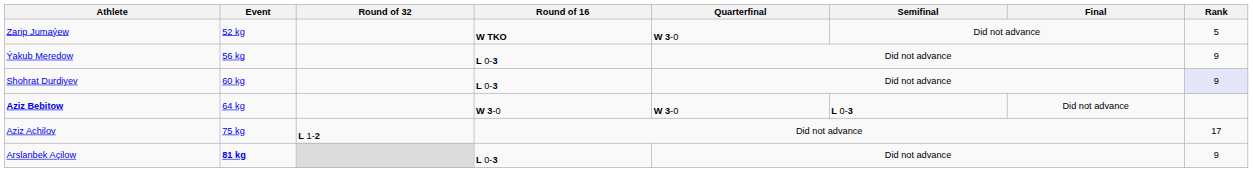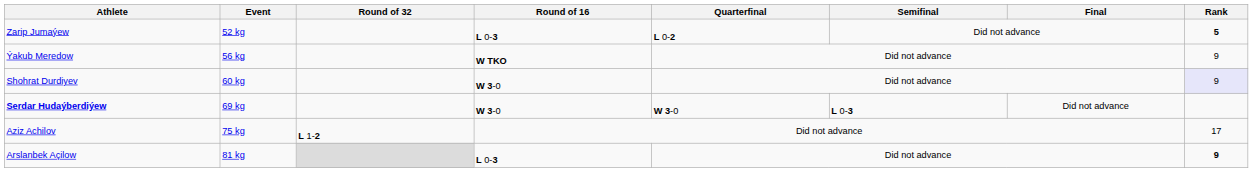 <table class="wikitable" width="98%" style="text-align:left; font-size:90%">
 <tr>
 <th width="17%">Athlete</th>
 <th width="6%">Event</th>
 <th width="14%">Round of 32</th>
 <th width="14%">Round of 16</th>
 <th width="14%">Quarterfinal</th>
 <th width="14%">Semifinal</th>
 <th width="14%">Final</th>
 <th width="5%">Rank</th>
 </tr>
 <tr>
 <td><a href='#'>Zarip Jumaýew</a></td>
 <td><a href='#'>52 kg</a></td>
 <td></td>
-<td> <br><strong>W</strong> <strong>TKO</strong></td>
-<td><br><strong>W</strong> <strong>3</strong>-0</td>
+<td> <br><strong>L</strong> 0-<strong>3</strong></td>
+<td> <br><strong>L</strong> 0-<strong>2</strong></td>
 <td colspan=2 align=center>Did not advance</td>
-<td align=center>5</td>
+<td align=center><strong>5</strong></td>
 </tr>
 <tr>
 <td><a href='#'>Ýakub Meredow</a></td>
 <td><a href='#'>56 kg</a></td>
 <td></td>
-<td> <br><strong>L</strong> 0-<strong>3</strong></td>
+<td> <br><strong>W</strong> <strong>TKO</strong></td>
 <td colspan=3 align=center>Did not advance</td>
 <td align=center>9</td>
 </tr>
 <tr>
 <td><a href='#'>Shohrat Durdiyev</a></td>
 <td><a href='#'>60 kg</a></td>
 <td></td>
-<td> <br><strong>L</strong> 0-<strong>3</strong></td>
+<td> <br><strong>W</strong> <strong>3</strong>-0</td>
 <td colspan=3 align=center>Did not advance</td>
 <td align=center style="background: lavender;">9</td>
 </tr>
 <tr>
-<td><strong><a href='#'>Aziz Bebitow</a></strong></td>
-<td><a href='#'>64 kg</a></td>
+<td><strong><a href='#'>Serdar Hudaýberdiýew</a></strong></td>
+<td><a href='#'>69 kg</a></td>
 <td></td>
-<td> <br><strong>W</strong> <strong>3</strong>-0</td>
+<td><br><strong>W</strong> <strong>3</strong>-0</td>
 <td><br><strong>W</strong> <strong>3</strong>-0</td>
 <td> <br><strong>L</strong> 0-<strong>3</strong></td>
 <td align=center>Did not advance</td>
 <td align=center></td>
 </tr>
 <tr>
 <td><a href='#'>Aziz Achilov</a></td>
 <td><a href='#'>75 kg</a></td>
 <td><br><strong>L</strong> 1-<strong>2</strong></td>
 <td colspan=4 align=center>Did not advance</td>
 <td align=center>17</td>
 </tr>
 <tr>
 <td><a href='#'>Arslanbek Açilow</a></td>
-<td><strong><a href='#'>81 kg</a></strong></td>
+<td><a href='#'>81 kg</a></td>
 <td bgcolor=#DCDCDC></td>
 <td> <br><strong>L</strong> 0-<strong>3</strong></td>
 <td colspan=3 align=center>Did not advance</td>
-<td align=center>9</td>
+<td align=center><strong>9</strong></td>
 </tr>
 </table>
